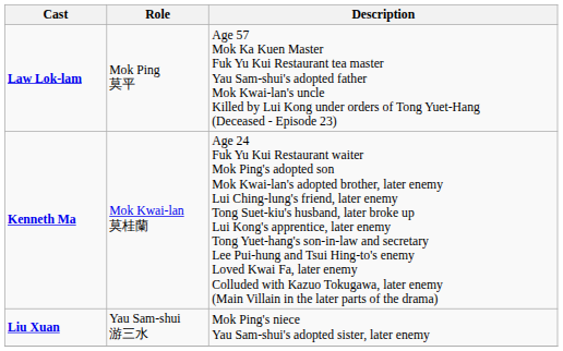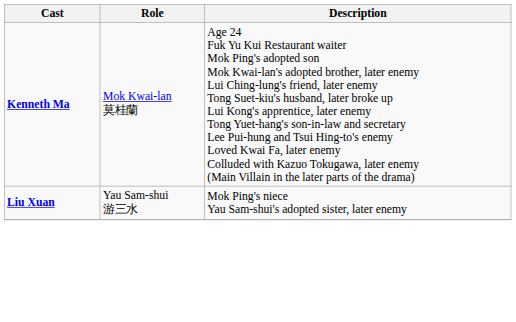 <table class="wikitable" width="55%">
 <tr>
 <th>Cast</th>
 <th>Role</th>
 <th>Description</th>
-</tr>
-<tr>
-<td><strong><a href='#'>Law Lok-lam</a></strong></td>
-<td>Mok Ping<br>莫平</td>
-<td>Age 57<br>Mok Ka Kuen Master<br>Fuk Yu Kui Restaurant tea master<br>Yau Sam-shui's adopted father<br>Mok Kwai-lan's uncle<br>Killed by Lui Kong under orders of Tong Yuet-Hang<br>(Deceased - Episode 23)</td>
 </tr>
 <tr>
 <td><strong><a href='#'>Kenneth Ma</a></strong></td>
 <td><a href='#'>Mok Kwai-lan</a><br>莫桂蘭</td>
 <td>Age 24<br>Fuk Yu Kui Restaurant waiter<br>Mok Ping's adopted son<br>Mok Kwai-lan's adopted brother, later enemy<br>Lui Ching-lung's friend, later enemy<br>Tong Suet-kiu's husband, later broke up<br>Lui Kong's apprentice, later enemy<br>Tong Yuet-hang's son-in-law and secretary<br>Lee Pui-hung and Tsui Hing-to's enemy<br>Loved Kwai Fa, later enemy<br>Colluded with Kazuo Tokugawa, later enemy<br>(Main Villain in the later parts of the drama)</td>
 </tr>
 <tr>
 <td><strong><a href='#'>Liu Xuan</a></strong></td>
 <td>Yau Sam-shui<br>游三水</td>
 <td>Mok Ping's niece<br>Yau Sam-shui's adopted sister, later enemy</td>
 </tr>
 <tr>
 </tr>
 </table>
